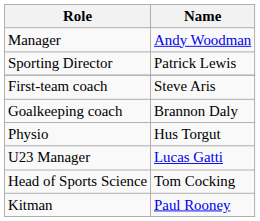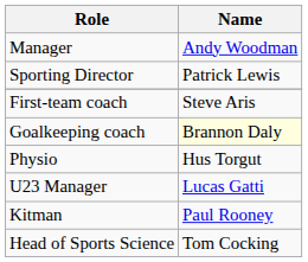 <table class=wikitable>
 <tr>
 <th>Role</th>
 <th>Name</th>
 </tr>
 <tr>
 <td>Manager</td>
 <td> <a href='#'>Andy Woodman</a></td>
 </tr>
 <tr>
 <td>Sporting Director</td>
 <td> Patrick Lewis</td>
 </tr>
 <tr>
 </tr>
 <tr>
 <td>First-team coach</td>
 <td> Steve Aris</td>
 </tr>
 <tr>
 <td>Goalkeeping coach</td>
-<td> Brannon Daly</td>
+<td style="background: lightyellow;"> Brannon Daly</td>
 </tr>
 <tr>
 <td>Physio</td>
 <td> Hus Torgut</td>
 </tr>
 <tr>
 <td>U23 Manager</td>
 <td> <a href='#'>Lucas Gatti</a></td>
 </tr>
 <tr>
+<td>Kitman</td>
+<td> <a href='#'>Paul Rooney</a></td>
+</tr>
+<tr>
 <td>Head of Sports Science</td>
 <td> Tom Cocking</td>
 </tr>
-<tr>
-<td>Kitman</td>
-<td> <a href='#'>Paul Rooney</a></td>
-</tr>
 </table>
